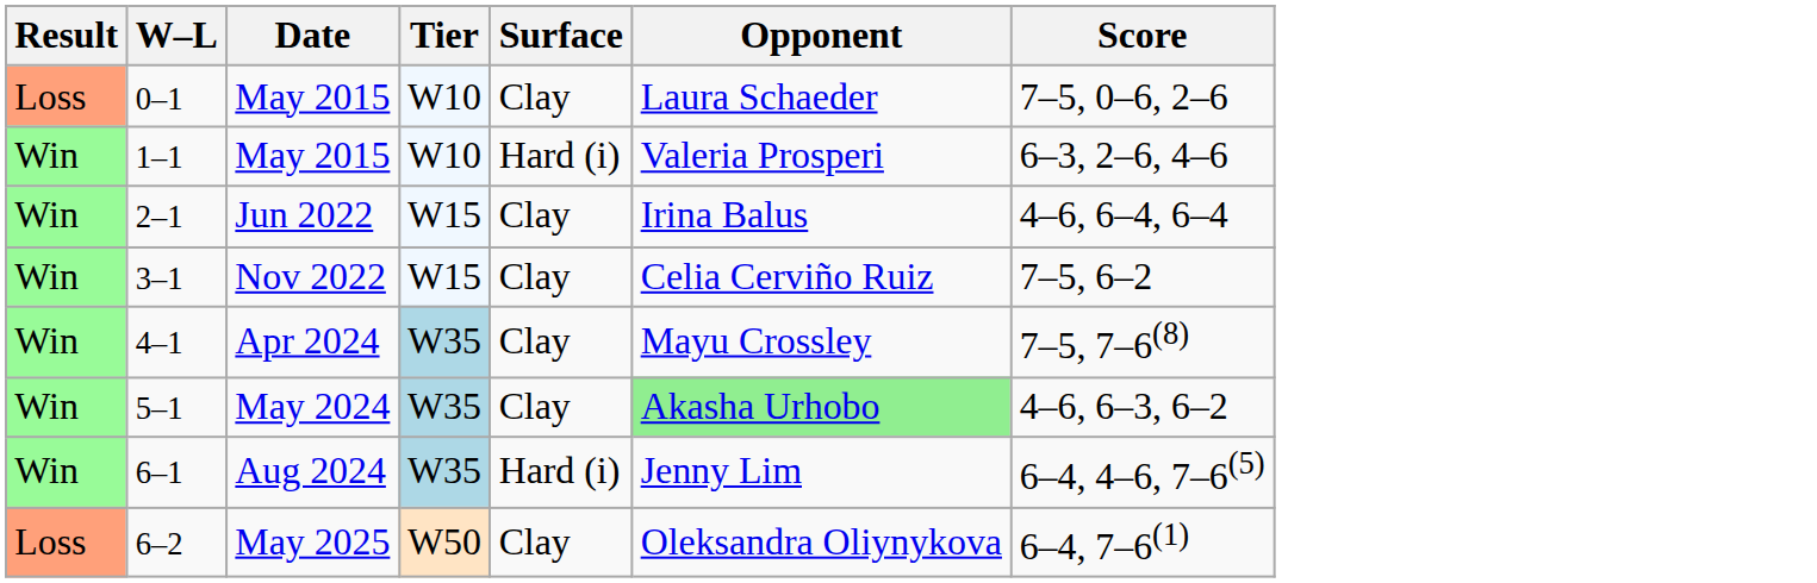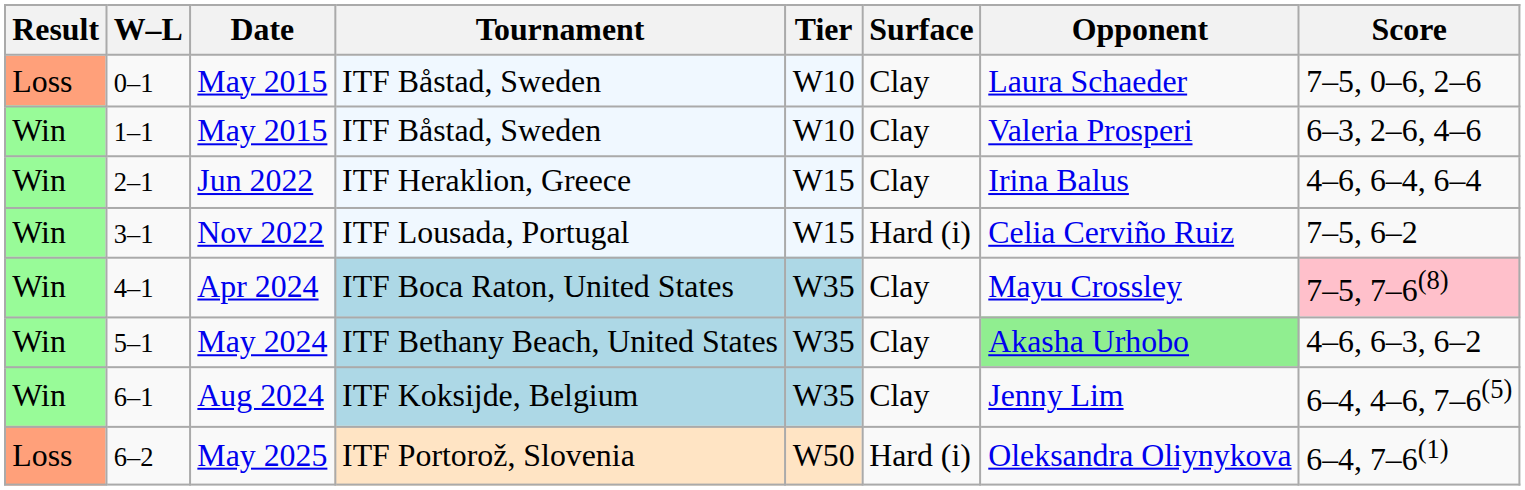 <table class="sortable wikitable">
 <tr>
 <th>Result</th>
 <th class=unsortable>W–L</th>
 <th>Date</th>
+<th>Tournament</th>
 <th>Tier</th>
 <th>Surface</th>
 <th>Opponent</th>
 <th class=unsortable>Score</th>
 </tr>
 <tr>
 <td style="background:#ffa07a;">Loss</td>
 <td><small>0–1</small></td>
 <td><a href='#'>May 2015</a></td>
+<td style="background:#f0f8ff;">ITF Båstad, Sweden</td>
 <td style="background:#f0f8ff;">W10</td>
 <td>Clay</td>
 <td> <a href='#'>Laura Schaeder</a></td>
 <td>7–5, 0–6, 2–6</td>
 </tr>
 <tr>
 <td style="background:#98fb98;">Win</td>
 <td><small>1–1</small></td>
 <td><a href='#'>May 2015</a></td>
+<td style="background:#f0f8ff;">ITF Båstad, Sweden</td>
 <td style="background:#f0f8ff;">W10</td>
-<td>Hard (i)</td>
+<td>Clay</td>
 <td> <a href='#'>Valeria Prosperi</a></td>
 <td>6–3, 2–6, 4–6</td>
 </tr>
 <tr>
 <td style="background:#98fb98;">Win</td>
 <td><small>2–1</small></td>
 <td><a href='#'>Jun 2022</a></td>
+<td style="background:#f0f8ff;">ITF Heraklion, Greece</td>
 <td style="background:#f0f8ff;">W15</td>
 <td>Clay</td>
 <td> <a href='#'>Irina Balus</a></td>
 <td>4–6, 6–4, 6–4</td>
 </tr>
 <tr>
 <td style="background:#98fb98;">Win</td>
 <td><small>3–1</small></td>
 <td><a href='#'>Nov 2022</a></td>
+<td style="background:#f0f8ff;">ITF Lousada, Portugal</td>
 <td style="background:#f0f8ff;">W15</td>
-<td>Clay</td>
+<td>Hard (i)</td>
 <td> <a href='#'>Celia Cerviño Ruiz</a></td>
 <td>7–5, 6–2</td>
 </tr>
 <tr>
 <td style="background:#98fb98;">Win</td>
 <td><small>4–1</small></td>
 <td><a href='#'>Apr 2024</a></td>
+<td style="background:lightblue;">ITF Boca Raton, United States</td>
 <td style="background:lightblue;">W35</td>
 <td>Clay</td>
 <td> <a href='#'>Mayu Crossley</a></td>
-<td>7–5, 7–6<sup>(8)</sup></td>
+<td style="background: pink;">7–5, 7–6<sup>(8)</sup></td>
 </tr>
 <tr>
 <td style="background:#98fb98;">Win</td>
 <td><small>5–1</small></td>
 <td><a href='#'>May 2024</a></td>
+<td style="background:lightblue;">ITF Bethany Beach, United States</td>
 <td style="background:lightblue;">W35</td>
 <td>Clay</td>
 <td style="background: lightgreen;"> <a href='#'>Akasha Urhobo</a></td>
 <td>4–6, 6–3, 6–2</td>
 </tr>
 <tr>
 <td style="background:#98fb98;">Win</td>
 <td><small>6–1</small></td>
 <td><a href='#'>Aug 2024</a></td>
+<td style="background:lightblue;">ITF Koksijde, Belgium</td>
 <td style="background:lightblue;">W35</td>
-<td>Hard (i)</td>
+<td>Clay</td>
 <td> <a href='#'>Jenny Lim</a></td>
 <td>6–4, 4–6, 7–6<sup>(5)</sup></td>
 </tr>
 <tr>
 <td style="background:#ffa07a;">Loss</td>
 <td><small>6–2</small></td>
 <td><a href='#'>May 2025</a></td>
+<td style="background:#ffe4c4;">ITF Portorož, Slovenia</td>
 <td style="background:#ffe4c4;">W50</td>
-<td>Clay</td>
+<td>Hard (i)</td>
 <td> <a href='#'>Oleksandra Oliynykova</a></td>
 <td>6–4, 7–6<sup>(1)</sup></td>
 </tr>
 </table>
